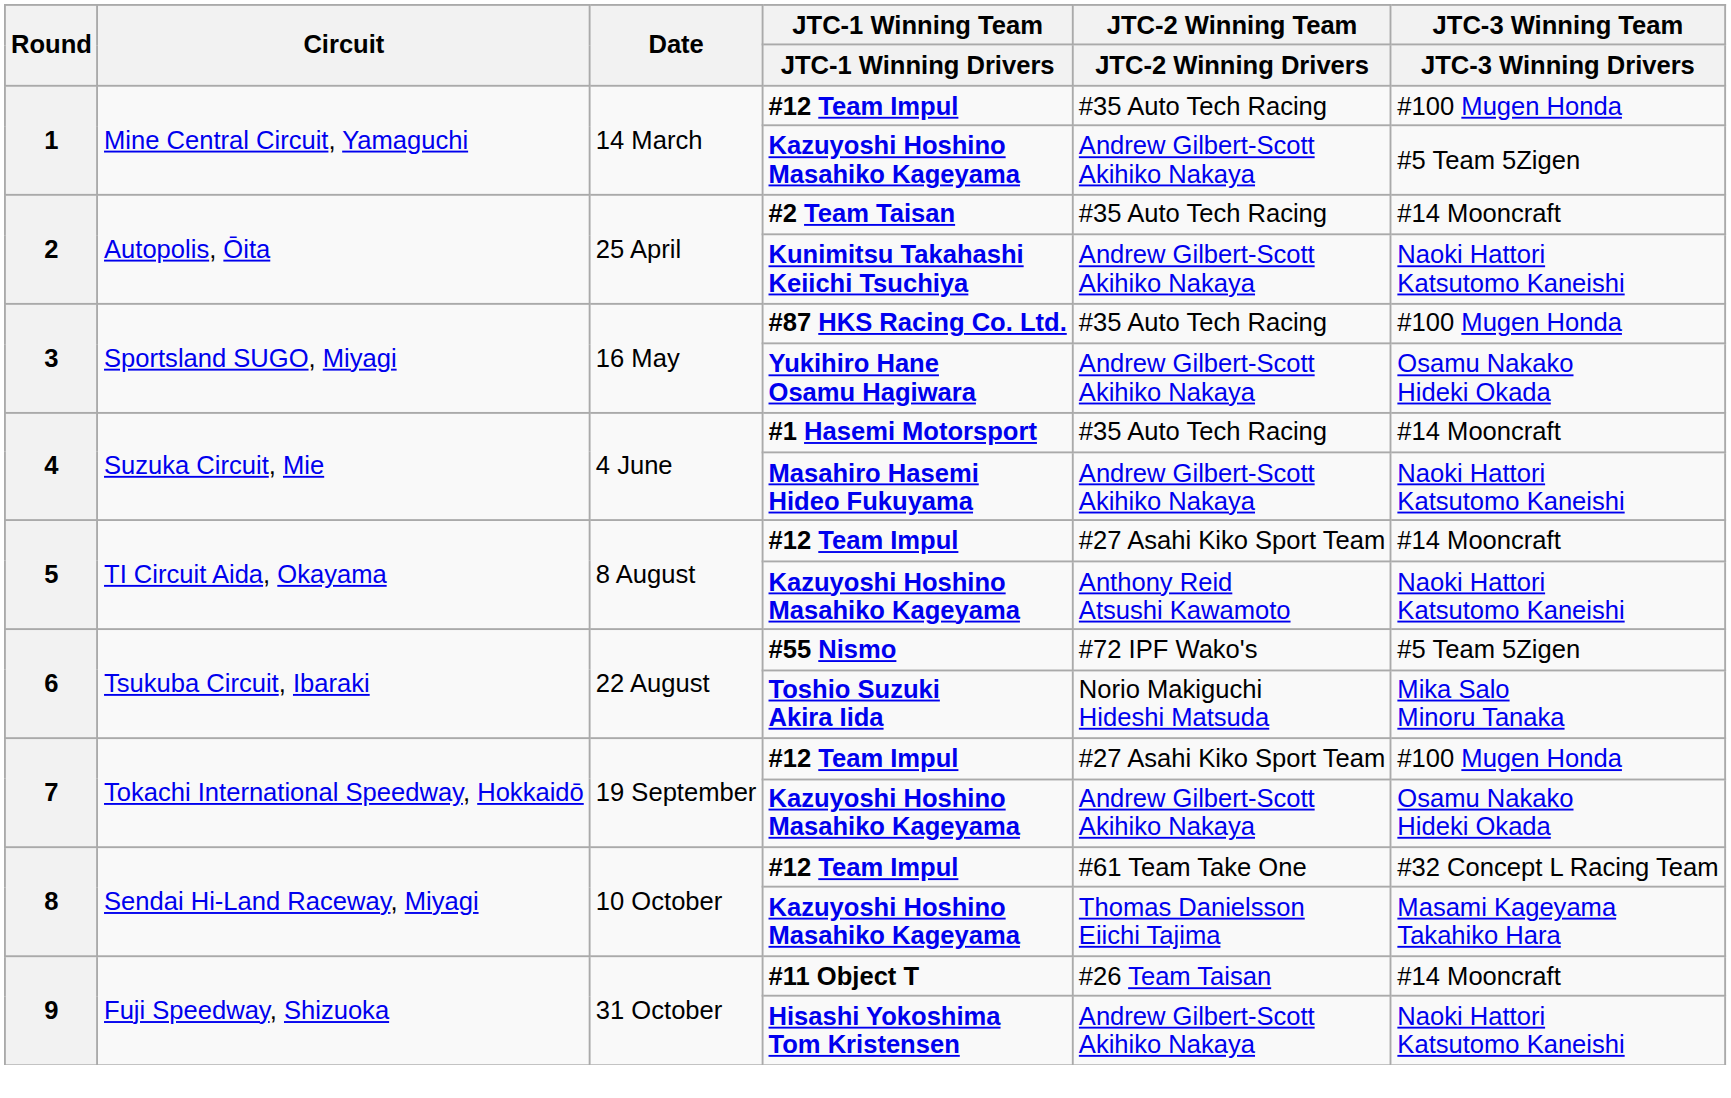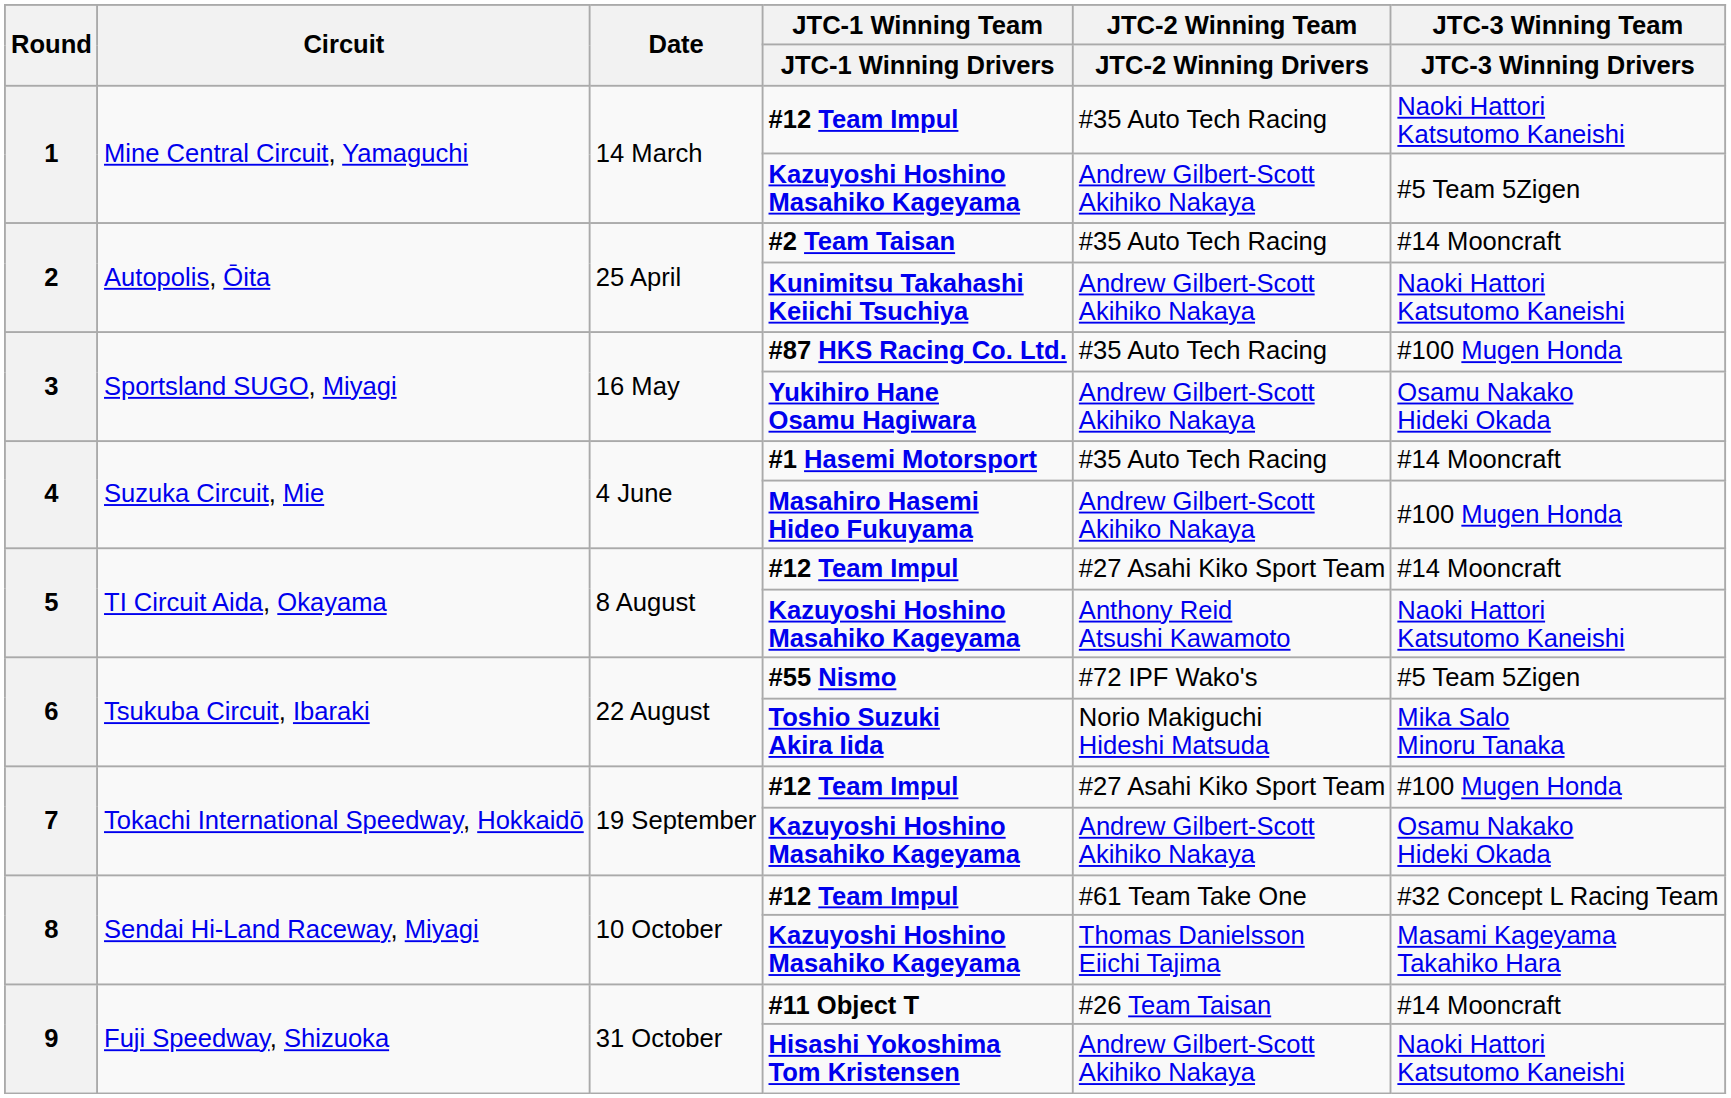 <table class="wikitable" style="font-size: 85%;">
 <tr>
 <th rowspan=2>Round</th>
 <th rowspan=2>Circuit</th>
 <th rowspan=2>Date</th>
 <th>JTC-1 Winning Team</th>
 <th>JTC-2 Winning Team</th>
 <th>JTC-3 Winning Team</th>
 </tr>
 <tr>
 <th>JTC-1 Winning Drivers</th>
 <th>JTC-2 Winning Drivers</th>
 <th>JTC-3 Winning Drivers</th>
 </tr>
 <tr>
 <th rowspan=2>1</th>
 <td rowspan=2> <a href='#'>Mine Central Circuit</a>, <a href='#'>Yamaguchi</a></td>
 <td rowspan=2>14 March</td>
 <td><strong> #12 <a href='#'>Team Impul</a></strong></td>
 <td>#35 Auto Tech Racing</td>
-<td>#100 <a href='#'>Mugen Honda</a></td>
+<td> <a href='#'>Naoki Hattori</a><br> <a href='#'>Katsutomo Kaneishi</a></td>
 </tr>
 <tr>
 <td>  <strong><a href='#'>Kazuyoshi Hoshino</a><br> <a href='#'>Masahiko Kageyama</a></strong></td>
 <td> <a href='#'>Andrew Gilbert-Scott</a><br> <a href='#'>Akihiko Nakaya</a></td>
 <td>#5 Team 5Zigen</td>
 </tr>
 <tr>
 <th rowspan=2>2</th>
 <td rowspan=2> <a href='#'>Autopolis</a>, <a href='#'>Ōita</a></td>
 <td rowspan=2>25 April</td>
 <td><strong> #2 <a href='#'>Team Taisan</a></strong></td>
 <td>#35 Auto Tech Racing</td>
 <td>#14 Mooncraft</td>
 </tr>
 <tr>
 <td>  <strong><a href='#'>Kunimitsu Takahashi</a><br> <a href='#'>Keiichi Tsuchiya</a></strong></td>
 <td> <a href='#'>Andrew Gilbert-Scott</a><br> <a href='#'>Akihiko Nakaya</a></td>
 <td> <a href='#'>Naoki Hattori</a><br> <a href='#'>Katsutomo Kaneishi</a></td>
 </tr>
 <tr>
 <th rowspan=2>3</th>
 <td rowspan=2> <a href='#'>Sportsland SUGO</a>, <a href='#'>Miyagi</a></td>
 <td rowspan=2>16 May</td>
 <td><strong> #87 <a href='#'>HKS Racing Co. Ltd.</a></strong></td>
 <td>#35 Auto Tech Racing</td>
 <td>#100 <a href='#'>Mugen Honda</a></td>
 </tr>
 <tr>
 <td>  <strong><a href='#'>Yukihiro Hane</a><br> <a href='#'>Osamu Hagiwara</a></strong></td>
 <td> <a href='#'>Andrew Gilbert-Scott</a><br> <a href='#'>Akihiko Nakaya</a></td>
 <td> <a href='#'>Osamu Nakako</a><br> <a href='#'>Hideki Okada</a></td>
 </tr>
 <tr>
 <th rowspan=2>4</th>
 <td rowspan=2> <a href='#'>Suzuka Circuit</a>, <a href='#'>Mie</a></td>
 <td rowspan=2>4 June</td>
 <td><strong> #1 <a href='#'>Hasemi Motorsport</a></strong></td>
 <td>#35 Auto Tech Racing</td>
 <td>#14 Mooncraft</td>
 </tr>
 <tr>
 <td>  <strong><a href='#'>Masahiro Hasemi</a><br> <a href='#'>Hideo Fukuyama</a></strong></td>
 <td> <a href='#'>Andrew Gilbert-Scott</a><br> <a href='#'>Akihiko Nakaya</a></td>
-<td> <a href='#'>Naoki Hattori</a><br> <a href='#'>Katsutomo Kaneishi</a></td>
+<td>#100 <a href='#'>Mugen Honda</a></td>
 </tr>
 <tr>
 <th rowspan=2>5</th>
 <td rowspan=2> <a href='#'>TI Circuit Aida</a>, <a href='#'>Okayama</a></td>
 <td rowspan=2>8 August</td>
 <td><strong> #12 <a href='#'>Team Impul</a></strong></td>
 <td>#27 Asahi Kiko Sport Team</td>
 <td>#14 Mooncraft</td>
 </tr>
 <tr>
 <td>  <strong><a href='#'>Kazuyoshi Hoshino</a><br> <a href='#'>Masahiko Kageyama</a></strong></td>
 <td> <a href='#'>Anthony Reid</a><br> <a href='#'>Atsushi Kawamoto</a></td>
 <td> <a href='#'>Naoki Hattori</a><br> <a href='#'>Katsutomo Kaneishi</a></td>
 </tr>
 <tr>
 <th rowspan=2>6</th>
 <td rowspan=2> <a href='#'>Tsukuba Circuit</a>, <a href='#'>Ibaraki</a></td>
 <td rowspan=2>22 August</td>
 <td><strong> #55 <a href='#'>Nismo</a></strong></td>
 <td>#72 IPF Wako's</td>
 <td>#5 Team 5Zigen</td>
 </tr>
 <tr>
 <td>  <strong><a href='#'>Toshio Suzuki</a><br> <a href='#'>Akira Iida</a></strong></td>
 <td> Norio Makiguchi<br> <a href='#'>Hideshi Matsuda</a></td>
 <td> <a href='#'>Mika Salo</a><br> <a href='#'>Minoru Tanaka</a></td>
 </tr>
 <tr>
 <th rowspan=2>7</th>
 <td rowspan=2> <a href='#'>Tokachi International Speedway</a>, <a href='#'>Hokkaidō</a></td>
 <td rowspan=2>19 September</td>
 <td><strong> #12 <a href='#'>Team Impul</a></strong></td>
 <td>#27 Asahi Kiko Sport Team</td>
 <td>#100 <a href='#'>Mugen Honda</a></td>
 </tr>
 <tr>
 <td>  <strong><a href='#'>Kazuyoshi Hoshino</a><br> <a href='#'>Masahiko Kageyama</a></strong></td>
 <td> <a href='#'>Andrew Gilbert-Scott</a><br> <a href='#'>Akihiko Nakaya</a></td>
 <td> <a href='#'>Osamu Nakako</a><br> <a href='#'>Hideki Okada</a></td>
 </tr>
 <tr>
 <th rowspan=2>8</th>
 <td rowspan=2> <a href='#'>Sendai Hi-Land Raceway</a>, <a href='#'>Miyagi</a></td>
 <td rowspan=2>10 October</td>
 <td><strong> #12 <a href='#'>Team Impul</a></strong></td>
 <td>#61 Team Take One</td>
 <td>#32 Concept L Racing Team</td>
 </tr>
 <tr>
 <td>  <strong><a href='#'>Kazuyoshi Hoshino</a><br> <a href='#'>Masahiko Kageyama</a></strong></td>
 <td> <a href='#'>Thomas Danielsson</a><br> <a href='#'>Eiichi Tajima</a></td>
 <td> <a href='#'>Masami Kageyama</a><br> <a href='#'>Takahiko Hara</a></td>
 </tr>
 <tr>
 <th rowspan=2>9</th>
 <td rowspan=2> <a href='#'>Fuji Speedway</a>, <a href='#'>Shizuoka</a></td>
 <td rowspan=2>31 October</td>
 <td><strong> #11 Object T</strong></td>
 <td>#26 <a href='#'>Team Taisan</a></td>
 <td>#14 Mooncraft</td>
 </tr>
 <tr>
 <td>  <strong><a href='#'>Hisashi Yokoshima</a><br> <a href='#'>Tom Kristensen</a></strong></td>
 <td> <a href='#'>Andrew Gilbert-Scott</a><br> <a href='#'>Akihiko Nakaya</a></td>
 <td> <a href='#'>Naoki Hattori</a><br> <a href='#'>Katsutomo Kaneishi</a></td>
 </tr>
 </table>
